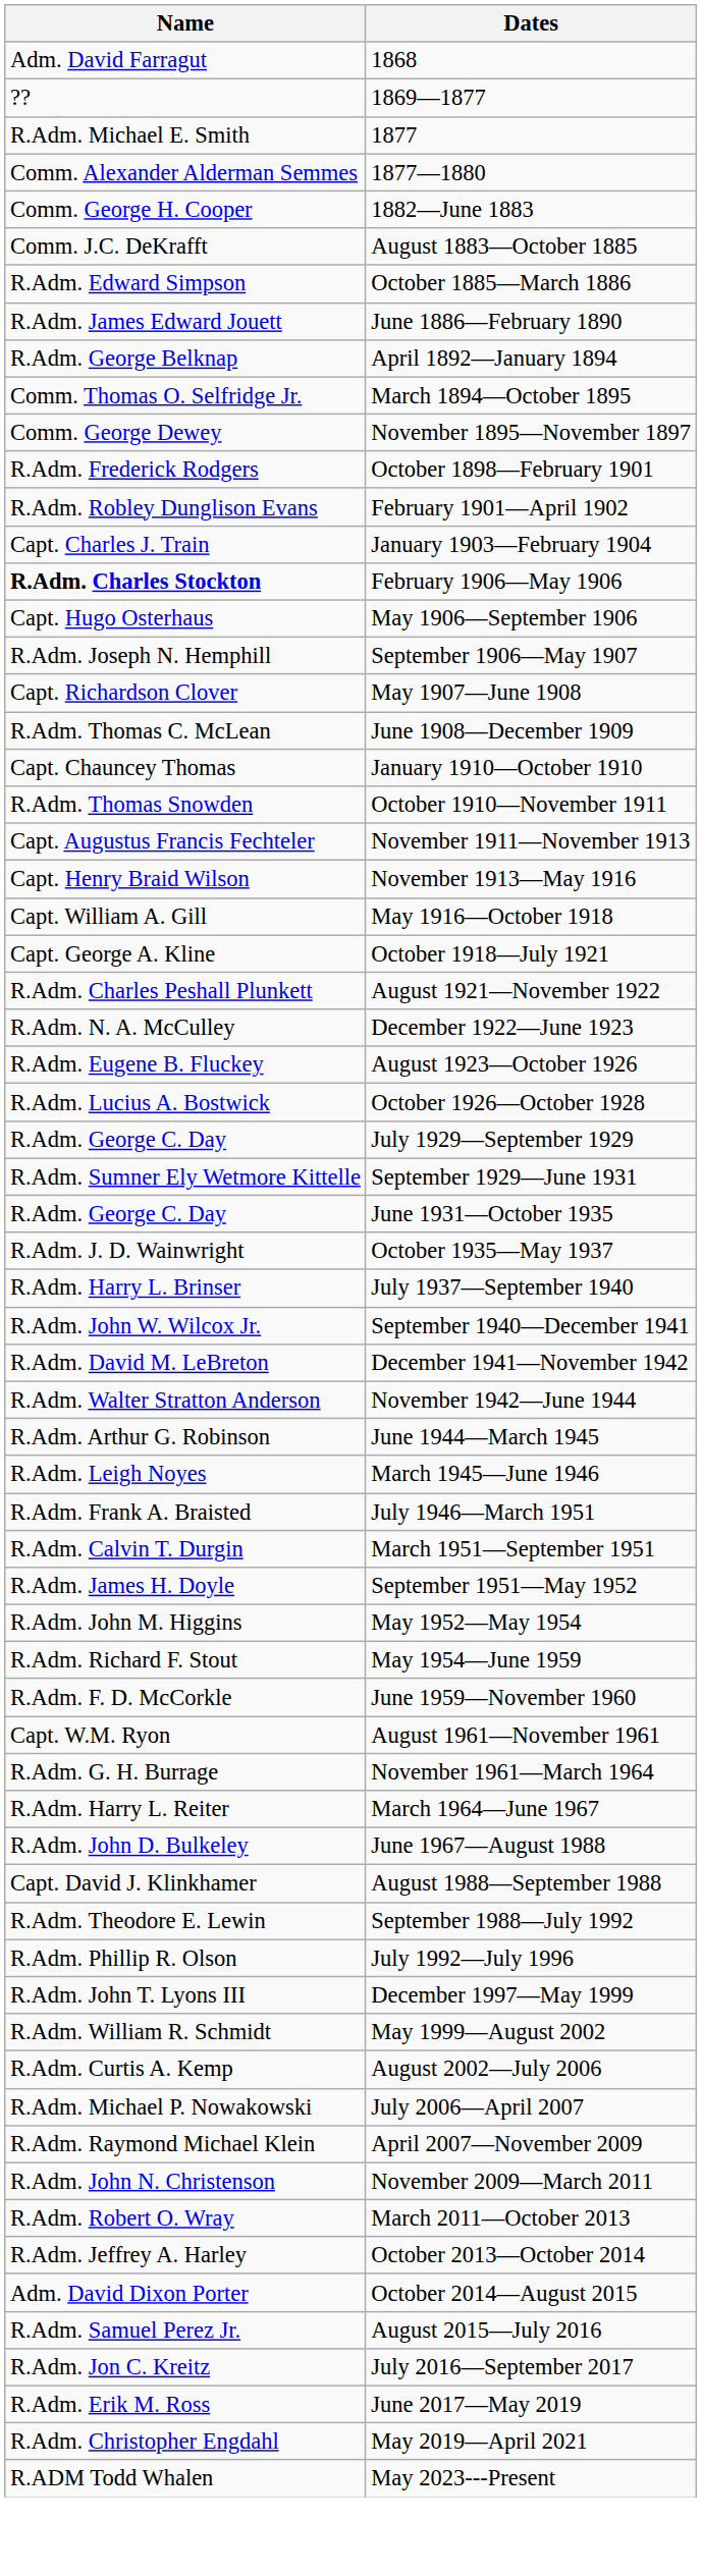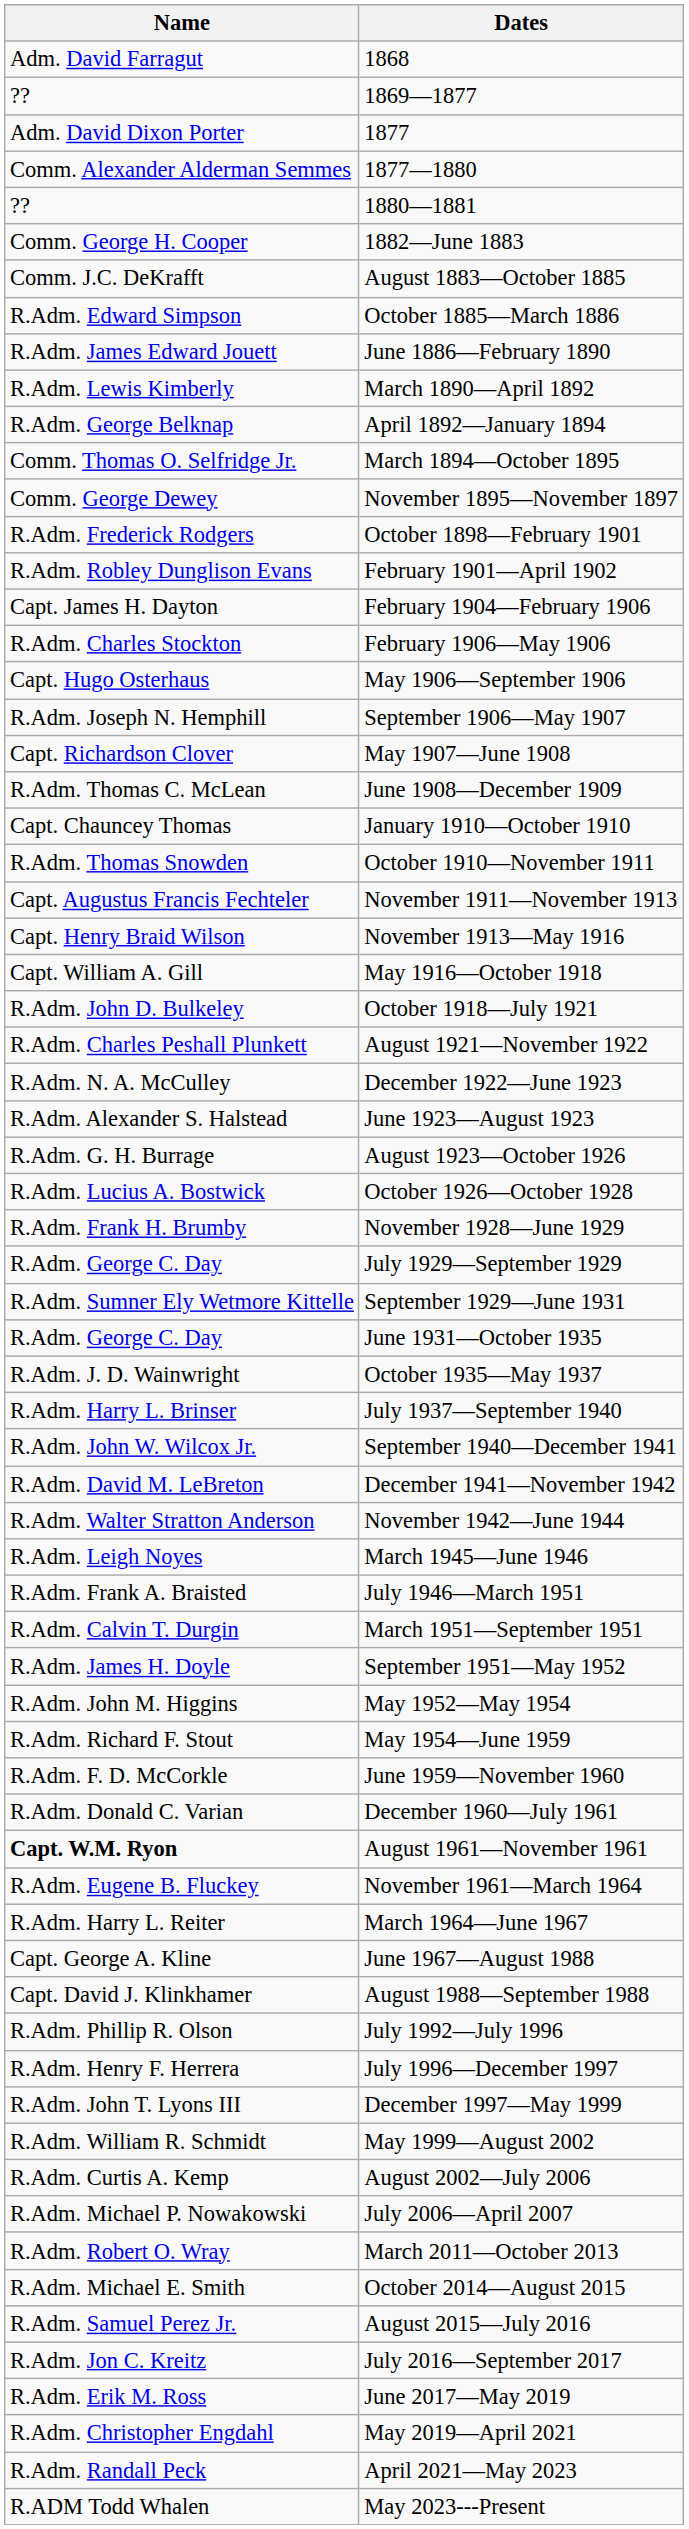 <table class="wikitable" style="font-size:97%;">
 <tr>
 <th>Name</th>
 <th>Dates</th>
 </tr>
 <tr>
 <td>Adm. <a href='#'>David Farragut</a></td>
 <td>1868</td>
 </tr>
 <tr>
 <td>??</td>
 <td>1869—1877</td>
 </tr>
 <tr>
-<td>R.Adm. Michael E. Smith</td>
+<td>Adm. <a href='#'>David Dixon Porter</a></td>
 <td>1877</td>
 </tr>
 <tr>
 <td>Comm. <a href='#'>Alexander Alderman Semmes</a></td>
 <td>1877—1880</td>
+</tr>
+<tr>
+<td>??</td>
+<td>1880—1881</td>
 </tr>
 <tr>
 <td>Comm. <a href='#'>George H. Cooper</a></td>
 <td>1882—June 1883</td>
 </tr>
 <tr>
 <td>Comm. J.C. DeKrafft</td>
 <td>August 1883—October 1885</td>
 </tr>
 <tr>
 <td>R.Adm. <a href='#'>Edward Simpson</a></td>
 <td>October 1885—March 1886</td>
 </tr>
 <tr>
 <td>R.Adm. <a href='#'>James Edward Jouett</a></td>
 <td>June 1886—February 1890</td>
+</tr>
+<tr>
+<td>R.Adm. <a href='#'>Lewis Kimberly</a></td>
+<td>March 1890—April 1892</td>
 </tr>
 <tr>
 <td>R.Adm. <a href='#'>George Belknap</a></td>
 <td>April 1892—January 1894</td>
 </tr>
 <tr>
 <td>Comm. <a href='#'>Thomas O. Selfridge Jr.</a></td>
 <td>March 1894—October 1895</td>
 </tr>
 <tr>
 <td>Comm. <a href='#'>George Dewey</a></td>
 <td>November 1895—November 1897</td>
 </tr>
 <tr>
 <td>R.Adm. <a href='#'>Frederick Rodgers</a></td>
 <td>October 1898—February 1901</td>
 </tr>
 <tr>
 <td>R.Adm. <a href='#'>Robley Dunglison Evans</a></td>
 <td>February 1901—April 1902</td>
 </tr>
 <tr>
-<td>Capt. <a href='#'>Charles J. Train</a></td>
-<td>January 1903—February 1904</td>
+<td>Capt. James H. Dayton</td>
+<td>February 1904—February 1906</td>
 </tr>
 <tr>
-<td><strong>R.Adm. <a href='#'>Charles Stockton</a></strong></td>
+<td>R.Adm. <a href='#'>Charles Stockton</a></td>
 <td>February 1906—May 1906</td>
 </tr>
 <tr>
 <td>Capt. <a href='#'>Hugo Osterhaus</a></td>
 <td>May 1906—September 1906</td>
 </tr>
 <tr>
 <td>R.Adm. Joseph N. Hemphill</td>
 <td>September 1906—May 1907</td>
 </tr>
 <tr>
 <td>Capt. <a href='#'>Richardson Clover</a></td>
 <td>May 1907—June 1908</td>
 </tr>
 <tr>
 <td>R.Adm. Thomas C. McLean</td>
 <td>June 1908—December 1909</td>
 </tr>
 <tr>
 <td>Capt. Chauncey Thomas</td>
 <td>January 1910—October 1910</td>
 </tr>
 <tr>
 <td>R.Adm. <a href='#'>Thomas Snowden</a></td>
 <td>October 1910—November 1911</td>
 </tr>
 <tr>
 <td>Capt. <a href='#'>Augustus Francis Fechteler</a></td>
 <td>November 1911—November 1913</td>
 </tr>
 <tr>
 <td>Capt. <a href='#'>Henry Braid Wilson</a></td>
 <td>November 1913—May 1916</td>
 </tr>
 <tr>
 <td>Capt. William A. Gill</td>
 <td>May 1916—October 1918</td>
 </tr>
 <tr>
-<td>Capt. George A. Kline</td>
+<td>R.Adm. <a href='#'>John D. Bulkeley</a></td>
 <td>October 1918—July 1921</td>
 </tr>
 <tr>
 <td>R.Adm. <a href='#'>Charles Peshall Plunkett</a></td>
 <td>August 1921—November 1922</td>
 </tr>
 <tr>
 <td>R.Adm. N. A. McCulley</td>
 <td>December 1922—June 1923</td>
 </tr>
 <tr>
-<td>R.Adm. <a href='#'>Eugene B. Fluckey</a></td>
+<td>R.Adm. Alexander S. Halstead</td>
+<td>June 1923—August 1923</td>
+</tr>
+<tr>
+<td>R.Adm. G. H. Burrage</td>
 <td>August 1923—October 1926</td>
 </tr>
 <tr>
 <td>R.Adm. <a href='#'>Lucius A. Bostwick</a></td>
 <td>October 1926—October 1928</td>
+</tr>
+<tr>
+<td>R.Adm. <a href='#'>Frank H. Brumby</a></td>
+<td>November 1928—June 1929</td>
 </tr>
 <tr>
 <td>R.Adm. <a href='#'>George C. Day</a></td>
 <td>July 1929—September 1929</td>
 </tr>
 <tr>
 <td>R.Adm. <a href='#'>Sumner Ely Wetmore Kittelle</a></td>
 <td>September 1929—June 1931</td>
 </tr>
 <tr>
 <td>R.Adm. <a href='#'>George C. Day</a></td>
 <td>June 1931—October 1935</td>
 </tr>
 <tr>
 <td>R.Adm. J. D. Wainwright</td>
 <td>October 1935—May 1937</td>
 </tr>
 <tr>
 <td>R.Adm. <a href='#'>Harry L. Brinser</a></td>
 <td>July 1937—September 1940</td>
 </tr>
 <tr>
 <td>R.Adm. <a href='#'>John W. Wilcox Jr.</a></td>
 <td>September 1940—December 1941</td>
 </tr>
 <tr>
 <td>R.Adm. <a href='#'>David M. LeBreton</a></td>
 <td>December 1941—November 1942</td>
 </tr>
 <tr>
 <td>R.Adm. <a href='#'>Walter Stratton Anderson</a></td>
 <td>November 1942—June 1944</td>
 </tr>
 <tr>
-<td>R.Adm. Arthur G. Robinson</td>
-<td>June 1944—March 1945</td>
-</tr>
-<tr>
 <td>R.Adm. <a href='#'>Leigh Noyes</a></td>
 <td>March 1945—June 1946</td>
 </tr>
 <tr>
 <td>R.Adm. Frank A. Braisted</td>
 <td>July 1946—March 1951</td>
 </tr>
 <tr>
 <td>R.Adm. <a href='#'>Calvin T. Durgin</a></td>
 <td>March 1951—September 1951</td>
 </tr>
 <tr>
 <td>R.Adm. <a href='#'>James H. Doyle</a></td>
 <td>September 1951—May 1952</td>
 </tr>
 <tr>
 <td>R.Adm. John M. Higgins</td>
 <td>May 1952—May 1954</td>
 </tr>
 <tr>
 <td>R.Adm. Richard F. Stout</td>
 <td>May 1954—June 1959</td>
 </tr>
 <tr>
 <td>R.Adm. F. D. McCorkle</td>
 <td>June 1959—November 1960</td>
 </tr>
 <tr>
-<td>Capt. W.M. Ryon</td>
+<td>R.Adm. Donald C. Varian</td>
+<td>December 1960—July 1961</td>
+</tr>
+<tr>
+<td><strong>Capt. W.M. Ryon</strong></td>
 <td>August 1961—November 1961</td>
 </tr>
 <tr>
-<td>R.Adm. G. H. Burrage</td>
+<td>R.Adm. <a href='#'>Eugene B. Fluckey</a></td>
 <td>November 1961—March 1964</td>
 </tr>
 <tr>
 <td>R.Adm. Harry L. Reiter</td>
 <td>March 1964—June 1967</td>
 </tr>
 <tr>
-<td>R.Adm. <a href='#'>John D. Bulkeley</a></td>
+<td>Capt. George A. Kline</td>
 <td>June 1967—August 1988</td>
 </tr>
 <tr>
 <td>Capt. David J. Klinkhamer</td>
 <td>August 1988—September 1988</td>
 </tr>
 <tr>
-<td>R.Adm. Theodore E. Lewin</td>
-<td>September 1988—July 1992</td>
+<td>R.Adm. Phillip R. Olson</td>
+<td>July 1992—July 1996</td>
 </tr>
 <tr>
-<td>R.Adm. Phillip R. Olson</td>
-<td>July 1992—July 1996</td>
+<td>R.Adm. Henry F. Herrera</td>
+<td>July 1996—December 1997</td>
 </tr>
 <tr>
 <td>R.Adm. John T. Lyons III</td>
 <td>December 1997—May 1999</td>
 </tr>
 <tr>
 <td>R.Adm. William R. Schmidt</td>
 <td>May 1999—August 2002</td>
 </tr>
 <tr>
 <td>R.Adm. Curtis A. Kemp</td>
 <td>August 2002—July 2006</td>
 </tr>
 <tr>
 <td>R.Adm. Michael P. Nowakowski</td>
 <td>July 2006—April 2007</td>
 </tr>
 <tr>
-<td>R.Adm. Raymond Michael Klein</td>
-<td>April 2007—November 2009</td>
-</tr>
-<tr>
-<td>R.Adm. <a href='#'>John N. Christenson</a></td>
-<td>November 2009—March 2011</td>
-</tr>
-<tr>
 <td>R.Adm. <a href='#'>Robert O. Wray</a></td>
 <td>March 2011—October 2013</td>
 </tr>
 <tr>
-<td>R.Adm. Jeffrey A. Harley</td>
-<td>October 2013—October 2014</td>
-</tr>
-<tr>
-<td>Adm. <a href='#'>David Dixon Porter</a></td>
+<td>R.Adm. Michael E. Smith</td>
 <td>October 2014—August 2015</td>
 </tr>
 <tr>
 <td>R.Adm. <a href='#'>Samuel Perez Jr.</a></td>
 <td>August 2015—July 2016</td>
 </tr>
 <tr>
 <td>R.Adm. <a href='#'>Jon C. Kreitz</a></td>
 <td>July 2016—September 2017</td>
 </tr>
 <tr>
 <td>R.Adm. <a href='#'>Erik M. Ross</a></td>
 <td>June 2017—May 2019</td>
 </tr>
 <tr>
 <td>R.Adm. <a href='#'>Christopher Engdahl</a></td>
 <td>May 2019—April 2021</td>
 </tr>
 <tr>
+<td>R.Adm. <a href='#'>Randall Peck</a></td>
+<td>April 2021—May 2023</td>
+</tr>
+<tr>
 <td>R.ADM Todd Whalen</td>
 <td>May 2023---Present</td>
 </tr>
 </table>
